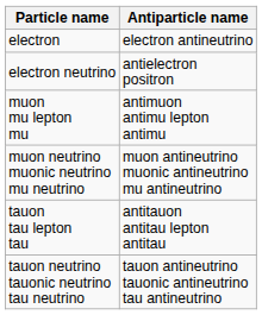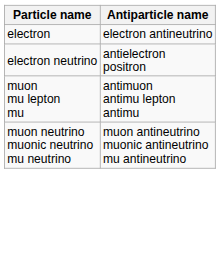 <table class="wikitable"  style="float:right; font-size:90%; margin:.5em 0 .5em 1em;">
 <tr>
 <th>Particle name</th>
 <th>Antiparticle name</th>
 </tr>
 <tr>
 <td>electron</td>
 <td>electron antineutrino</td>
 </tr>
 <tr>
 <td>electron neutrino</td>
 <td>antielectron<br>positron</td>
 </tr>
 <tr>
 <td>muon<br>mu lepton<br>mu</td>
 <td>antimuon<br>antimu lepton<br>antimu</td>
 </tr>
 <tr>
 <td>muon neutrino<br>muonic neutrino<br>mu neutrino</td>
 <td>muon antineutrino<br>muonic antineutrino<br>mu antineutrino</td>
 </tr>
-<tr>
-<td>tauon<br>tau lepton<br>tau</td>
-<td>antitauon<br>antitau lepton<br>antitau</td>
-</tr>
-<tr>
-<td>tauon neutrino<br>tauonic neutrino <br>tau neutrino</td>
-<td>tauon antineutrino<br>tauonic antineutrino<br>tau antineutrino</td>
-</tr>
 </table>
